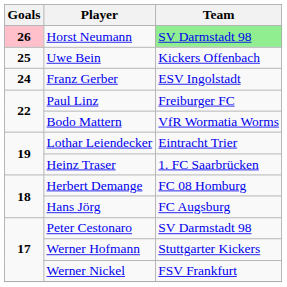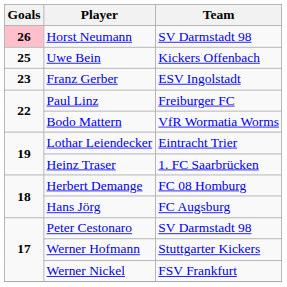 <table class="wikitable">
 <tr>
 <th>Goals</th>
 <th>Player</th>
 <th>Team</th>
 </tr>
 <tr>
 <td rowspan="1" align=center style="background: pink;"><strong>26</strong></td>
 <td> <a href='#'>Horst Neumann</a></td>
-<td style="background: lightgreen;"><a href='#'>SV Darmstadt 98</a></td>
+<td><a href='#'>SV Darmstadt 98</a></td>
 </tr>
 <tr>
 <td rowspan="1" align=center><strong>25</strong></td>
 <td> <a href='#'>Uwe Bein</a></td>
 <td><a href='#'>Kickers Offenbach</a></td>
 </tr>
 <tr>
-<td rowspan="1" align=center><strong>24</strong></td>
+<td rowspan="1" align=center><strong>23</strong></td>
 <td> <a href='#'>Franz Gerber</a></td>
 <td><a href='#'>ESV Ingolstadt</a></td>
 </tr>
 <tr>
 <td rowspan="2" align=center><strong>22</strong></td>
 <td> <a href='#'>Paul Linz</a></td>
 <td><a href='#'>Freiburger FC</a></td>
 </tr>
 <tr>
 <td> <a href='#'>Bodo Mattern</a></td>
 <td><a href='#'>VfR Wormatia Worms</a></td>
 </tr>
 <tr>
 <td rowspan="2" align=center><strong>19</strong></td>
 <td> <a href='#'>Lothar Leiendecker</a></td>
 <td><a href='#'>Eintracht Trier</a></td>
 </tr>
 <tr>
 <td> <a href='#'>Heinz Traser</a></td>
 <td><a href='#'>1. FC Saarbrücken</a></td>
 </tr>
 <tr>
 <td rowspan="2" align=center><strong>18</strong></td>
 <td> <a href='#'>Herbert Demange</a></td>
 <td><a href='#'>FC 08 Homburg</a></td>
 </tr>
 <tr>
 <td> <a href='#'>Hans Jörg</a></td>
 <td><a href='#'>FC Augsburg</a></td>
 </tr>
 <tr>
 <td rowspan="3" align=center><strong>17</strong></td>
 <td> <a href='#'>Peter Cestonaro</a></td>
 <td><a href='#'>SV Darmstadt 98</a></td>
 </tr>
 <tr>
 <td> <a href='#'>Werner Hofmann</a></td>
 <td><a href='#'>Stuttgarter Kickers</a></td>
 </tr>
 <tr>
 <td> <a href='#'>Werner Nickel</a></td>
 <td><a href='#'>FSV Frankfurt</a></td>
 </tr>
 <tr>
 </tr>
 </table>
